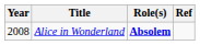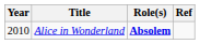 <table class="wikitable plainrowheaders sortable">
 <tr>
 <th scope="col">Year</th>
 <th scope="col">Title</th>
 <th scope="col">Role(s)</th>
 <th scope="col" class="unsortable">Ref</th>
 </tr>
 <tr>
-<td>2008</td>
+<td>2010</td>
 <td><em><a href='#'>Alice in Wonderland</a></em></td>
 <td><strong><a href='#'>Absolem</a></strong></td>
 <td></td>
 </tr>
 </table>
